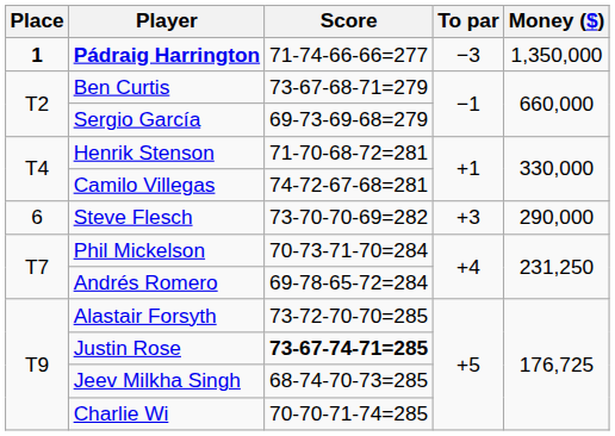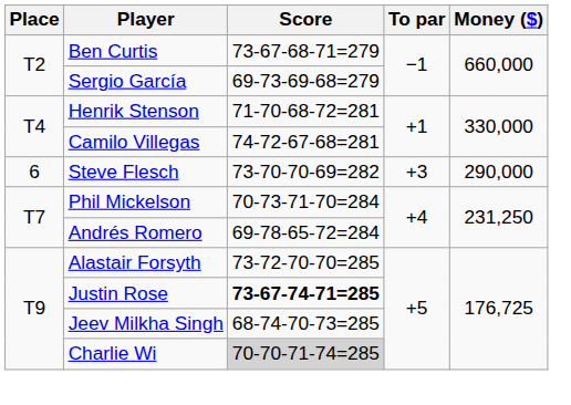 <table class="wikitable">
 <tr>
 <th>Place</th>
 <th>Player</th>
 <th>Score</th>
 <th>To par</th>
 <th>Money (<a href='#'>$</a>)</th>
-</tr>
-<tr>
-<td align=center><strong>1</strong></td>
-<td> <strong><a href='#'>Pádraig Harrington</a></strong></td>
-<td align=center>71-74-66-66=277</td>
-<td align=center>−3</td>
-<td align="center">1,350,000</td>
 </tr>
 <tr>
 <td align=center rowspan="2">T2</td>
 <td> <a href='#'>Ben Curtis</a></td>
 <td align=center>73-67-68-71=279</td>
 <td rowspan="2" align=center>−1</td>
 <td rowspan="2" align="center">660,000</td>
 </tr>
 <tr>
 <td> <a href='#'>Sergio García</a></td>
 <td align=center>69-73-69-68=279</td>
 </tr>
 <tr>
 <td align=center rowspan="2">T4</td>
 <td> <a href='#'>Henrik Stenson</a></td>
 <td align=center>71-70-68-72=281</td>
 <td rowspan="2" align=center>+1</td>
 <td rowspan="2" align="center">330,000</td>
 </tr>
 <tr>
 <td> <a href='#'>Camilo Villegas</a></td>
 <td align=center>74-72-67-68=281</td>
 </tr>
 <tr>
 <td align=center>6</td>
 <td> <a href='#'>Steve Flesch</a></td>
 <td align=center>73-70-70-69=282</td>
 <td align=center>+3</td>
 <td align="center">290,000</td>
 </tr>
 <tr>
 <td align=center rowspan="2">T7</td>
 <td> <a href='#'>Phil Mickelson</a></td>
 <td align=center>70-73-71-70=284</td>
 <td rowspan="2" align=center>+4</td>
 <td rowspan="2" align="center">231,250</td>
 </tr>
 <tr>
 <td> <a href='#'>Andrés Romero</a></td>
 <td align=center>69-78-65-72=284</td>
 </tr>
 <tr>
 <td align=center rowspan="4">T9</td>
 <td> <a href='#'>Alastair Forsyth</a></td>
 <td align=center>73-72-70-70=285</td>
 <td rowspan="4" align=center>+5</td>
 <td rowspan="4" align="center">176,725</td>
 </tr>
 <tr>
 <td> <a href='#'>Justin Rose</a></td>
 <td align=center><strong>73-67-74-71=285</strong></td>
 </tr>
 <tr>
 <td> <a href='#'>Jeev Milkha Singh</a></td>
 <td align=center>68-74-70-73=285</td>
 </tr>
 <tr>
 <td> <a href='#'>Charlie Wi</a></td>
-<td align=center>70-70-71-74=285</td>
+<td align=center style="background: lightgrey;">70-70-71-74=285</td>
 </tr>
 </table>
